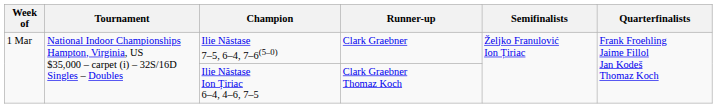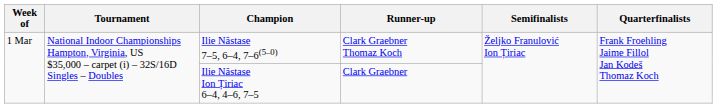 <table class="wikitable">
 <tr>
 <th style="width:55px;">Week of</th>
 <th style="width:230px;">Tournament</th>
 <th style="width:210px;">Champion</th>
 <th style="width:210px;">Runner-up</th>
 <th style="width:170px;">Semifinalists</th>
 <th style="width:170px;">Quarterfinalists</th>
 </tr>
 <tr valign=top>
 <td rowspan=2>1 Mar</td>
 <td rowspan=2><a href='#'>National Indoor Championships</a> <br> <a href='#'>Hampton, Virginia</a>, US <br> $35,000 – carpet (i) – 32S/16D <br> <a href='#'>Singles</a> – <a href='#'>Doubles</a></td>
 <td> <a href='#'>Ilie Năstase</a> <br> 7–5, 6–4, 7–6<sup>(5–0)</sup></td>
-<td> <a href='#'>Clark Graebner</a></td>
+<td> <a href='#'>Clark Graebner</a> <br>  <a href='#'>Thomaz Koch</a></td>
 <td rowspan=2> <a href='#'>Željko Franulović</a> <br>  <a href='#'>Ion Țiriac</a></td>
 <td rowspan=2> <a href='#'>Frank Froehling</a> <br>  <a href='#'>Jaime Fillol</a> <br>  <a href='#'>Jan Kodeš</a> <br>  <a href='#'>Thomaz Koch</a></td>
 </tr>
 <tr valign=top>
 <td> <a href='#'>Ilie Năstase</a> <br>  <a href='#'>Ion Țiriac</a> <br> 6–4, 4–6, 7–5</td>
-<td> <a href='#'>Clark Graebner</a> <br>  <a href='#'>Thomaz Koch</a></td>
+<td> <a href='#'>Clark Graebner</a></td>
 </tr>
 </table>
